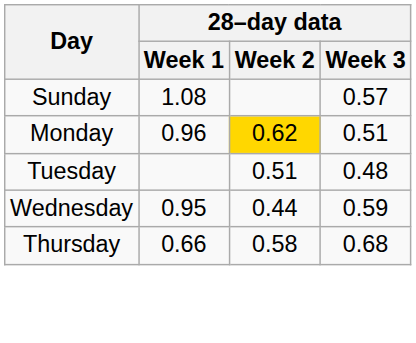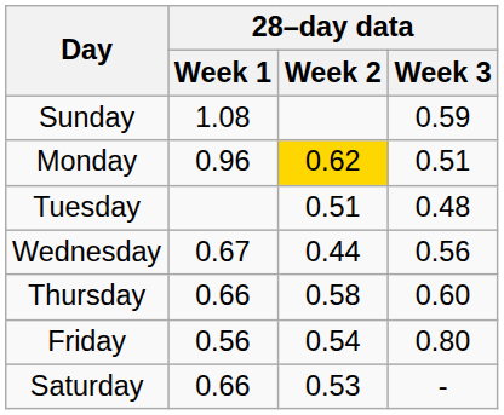 <table class="wikitable plainrowheaders" style="text-align:center">
 <tr>
 <th scope="col" rowspan="2">Day</th>
 <th scope="col" colspan="3">28–day data</th>
 </tr>
 <tr>
 <th scope="col">Week 1</th>
 <th scope="col">Week 2</th>
 <th scope="col">Week 3</th>
 </tr>
 <tr>
 <td scope="row">Sunday</td>
 <td>1.08</td>
 <td></td>
-<td>0.57</td>
+<td>0.59</td>
 </tr>
 <tr>
 <td scope="row">Monday</td>
 <td>0.96</td>
 <td style="background: gold;">0.62</td>
 <td>0.51</td>
 </tr>
 <tr>
 <td scope="row">Tuesday</td>
 <td></td>
 <td>0.51</td>
 <td>0.48</td>
 </tr>
 <tr>
 <td scope="row">Wednesday</td>
-<td>0.95</td>
+<td>0.67</td>
 <td>0.44</td>
-<td>0.59</td>
+<td>0.56</td>
 </tr>
 <tr>
 <td scope="row">Thursday</td>
 <td>0.66</td>
 <td>0.58</td>
-<td>0.68</td>
+<td>0.60</td>
+</tr>
+<tr>
+<td scope="row">Friday</td>
+<td>0.56</td>
+<td>0.54</td>
+<td>0.80</td>
+</tr>
+<tr>
+<td scope="row">Saturday</td>
+<td>0.66</td>
+<td>0.53</td>
+<td>-</td>
 </tr>
 </table>
